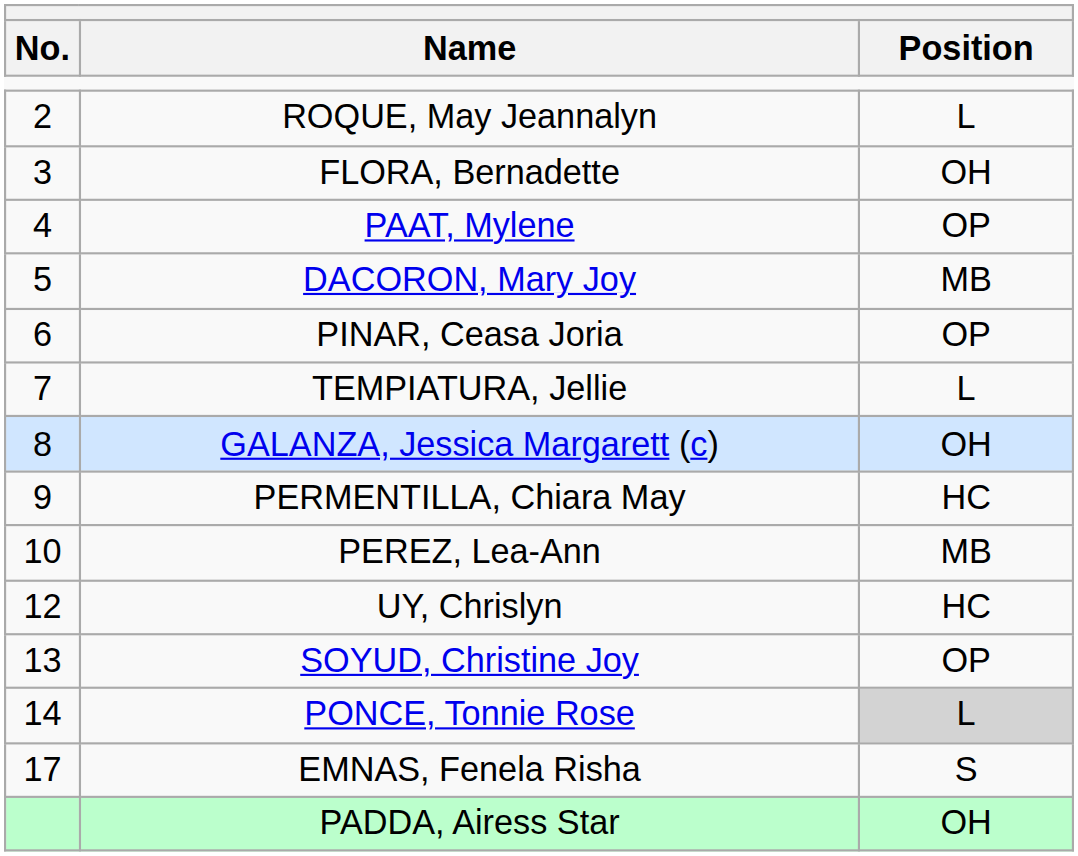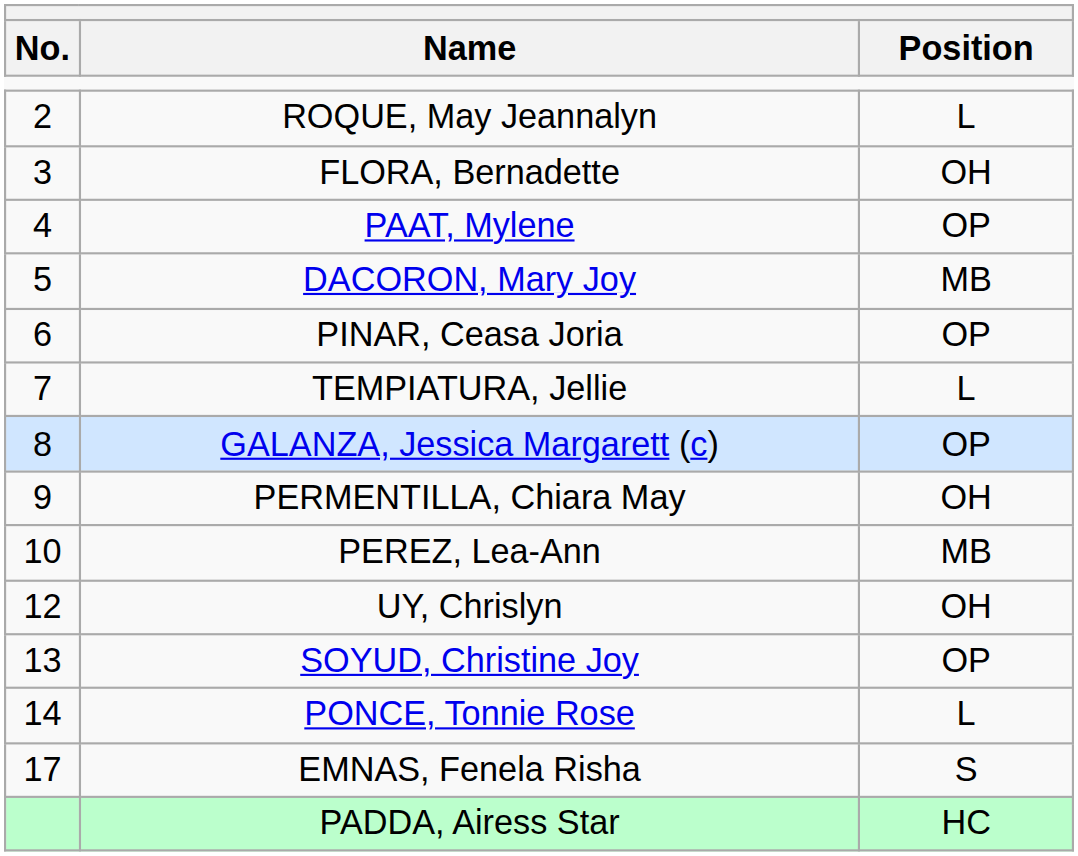 <table class="wikitable mw-collapsible" style="text-align: center; width: 500px; border: none">
 <tr>
 <th style='text-align: left;' colspan=3></th>
 </tr>
 <tr>
 <th style='width: 7%;'>No.</th>
 <th>Name</th>
 <th style='width: 20%;'>Position</th>
 </tr>
 <tr>
 <td style='border: none;'></td>
 </tr>
 <tr>
 <td>2</td>
 <td>ROQUE, May Jeannalyn</td>
 <td>L</td>
 </tr>
 <tr>
 <td>3</td>
 <td>FLORA, Bernadette</td>
 <td>OH</td>
 </tr>
 <tr>
 <td>4</td>
 <td><a href='#'>PAAT, Mylene</a></td>
 <td>OP</td>
 </tr>
 <tr>
 <td>5</td>
 <td><a href='#'>DACORON, Mary Joy</a></td>
 <td>MB</td>
 </tr>
 <tr>
 <td>6</td>
 <td>PINAR, Ceasa Joria</td>
 <td>OP</td>
 </tr>
 <tr>
 <td>7</td>
 <td>TEMPIATURA, Jellie</td>
 <td>L</td>
 </tr>
 <tr bgcolor=#D0E6FF>
 <td>8</td>
 <td><a href='#'>GALANZA, Jessica Margarett</a>  (<a href='#'>c</a>)</td>
-<td>OH</td>
+<td>OP</td>
 </tr>
 <tr>
 <td>9</td>
 <td>PERMENTILLA, Chiara May</td>
-<td>HC</td>
+<td>OH</td>
 </tr>
 <tr>
 <td>10</td>
 <td>PEREZ, Lea-Ann</td>
 <td>MB</td>
 </tr>
 <tr>
 <td>12</td>
 <td>UY, Chrislyn</td>
-<td>HC</td>
+<td>OH</td>
 </tr>
 <tr>
 <td>13</td>
 <td><a href='#'>SOYUD, Christine Joy</a></td>
 <td>OP</td>
 </tr>
 <tr>
 <td>14</td>
 <td><a href='#'>PONCE, Tonnie Rose</a></td>
-<td style="background: lightgrey;">L</td>
+<td>L</td>
 </tr>
 <tr>
 <td>17</td>
 <td>EMNAS, Fenela Risha</td>
 <td>S</td>
 </tr>
 <tr bgcolor=#BBFFCC>
 <td></td>
 <td>PADDA, Airess Star</td>
-<td>OH</td>
+<td>HC</td>
 </tr>
 </table>
